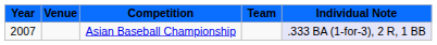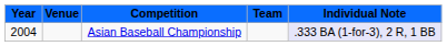 <table class="wikitable">
 <tr>
 <th style="background:#0A6EFF"><span>Year</span></th>
 <th style="background:#0A6EFF"><span>Venue</span></th>
 <th style="background:#0A6EFF"><span>Competition</span></th>
 <th style="background:#0A6EFF"><span> Team </span></th>
 <th style="background:#0A6EFF"><span>Individual Note</span></th>
 </tr>
 <tr>
-<td> 2007 </td>
+<td> 2004 </td>
 <td>  </td>
 <td> <a href='#'>Asian Baseball Championship</a> </td>
 <td style="text-align:center"></td>
 <td style="background: lavender;"> .333 BA (1-for-3), 2 R, 1 BB </td>
 </tr>
 </table>
